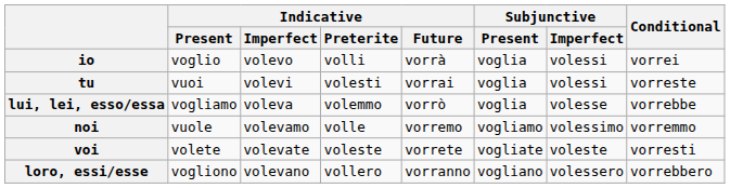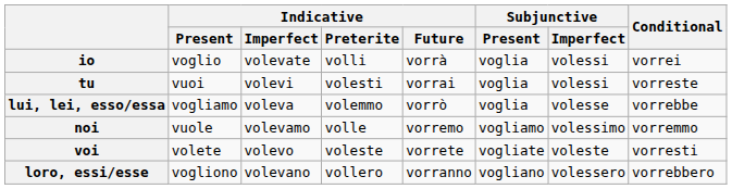 <table class="wikitable collapsible autocollapse" border="1">
 <tr>
 <th rowspan="2"></th>
 <th style="text-align: center;" colspan="4">Indicative</th>
 <th style="text-align: center;" colspan="2">Subjunctive</th>
 <th style="text-align: center;" rowspan="2">Conditional</th>
 </tr>
 <tr>
 <th>Present</th>
 <th>Imperfect</th>
 <th>Preterite</th>
 <th>Future</th>
 <th>Present</th>
 <th>Imperfect</th>
 </tr>
 <tr>
 <th>io</th>
 <td>voglio</td>
-<td>volevo</td>
+<td>volevate</td>
 <td>volli</td>
 <td>vorrà</td>
 <td>voglia</td>
 <td>volessi</td>
 <td>vorrei</td>
 </tr>
 <tr>
 <th>tu</th>
 <td>vuoi</td>
 <td>volevi</td>
 <td>volesti</td>
 <td>vorrai</td>
 <td>voglia</td>
 <td>volessi</td>
 <td>vorreste</td>
 </tr>
 <tr>
 <th>lui, lei, esso/essa</th>
 <td>vogliamo</td>
 <td>voleva</td>
 <td>volemmo</td>
 <td>vorrò</td>
 <td>voglia</td>
 <td>volesse</td>
 <td>vorrebbe</td>
 </tr>
 <tr>
 <th>noi</th>
 <td>vuole</td>
 <td>volevamo</td>
 <td>volle</td>
 <td>vorremo</td>
 <td>vogliamo</td>
 <td>volessimo</td>
 <td>vorremmo</td>
 </tr>
 <tr>
 <th>voi</th>
 <td>volete</td>
-<td>volevate</td>
+<td>volevo</td>
 <td>voleste</td>
 <td>vorrete</td>
 <td>vogliate</td>
 <td>voleste</td>
 <td>vorresti</td>
 </tr>
 <tr>
 <th>loro, essi/esse</th>
 <td>vogliono</td>
 <td>volevano</td>
 <td>vollero</td>
 <td>vorranno</td>
 <td>vogliano</td>
 <td>volessero</td>
 <td>vorrebbero</td>
 </tr>
 </table>
